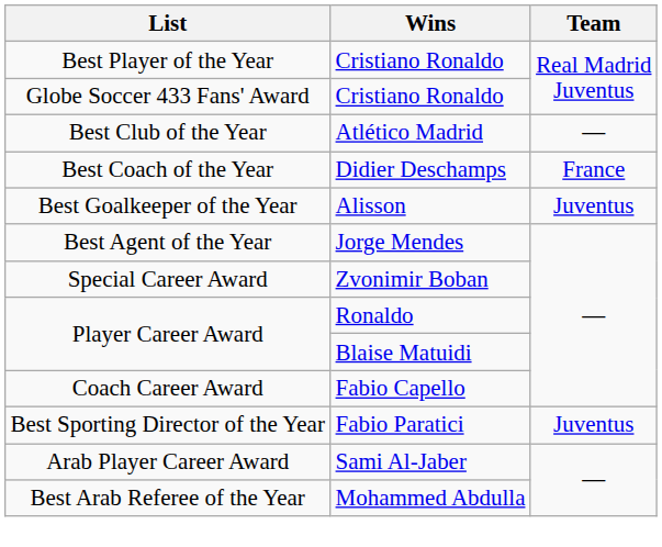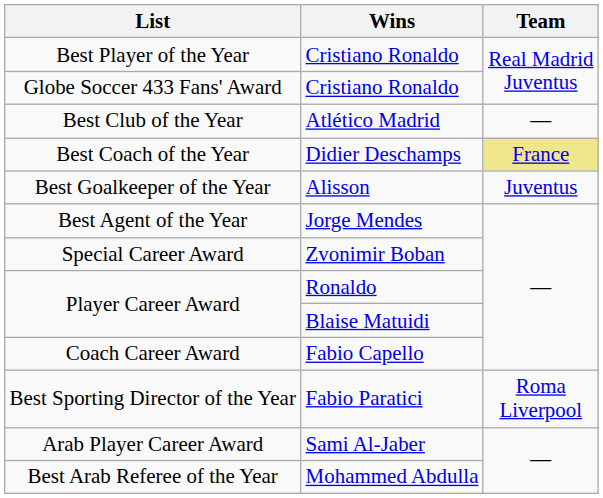 <table class="wikitable">
 <tr>
 <th>List</th>
 <th>Wins</th>
 <th>Team</th>
 </tr>
 <tr>
 <td rowspan="1" align="center">Best Player of the Year</td>
 <td align="left"> <a href='#'>Cristiano Ronaldo</a></td>
 <td rowspan="2" align="center"> <a href='#'>Real Madrid</a><br> <a href='#'>Juventus</a></td>
 </tr>
 <tr>
 <td rowspan="1" align="center">Globe Soccer 433 Fans' Award</td>
 <td align="left"> <a href='#'>Cristiano Ronaldo</a></td>
 </tr>
 <tr>
 <td rowspan="1" align="center">Best Club of the Year</td>
 <td align="left"> <a href='#'>Atlético Madrid</a></td>
 <td rowspan="1" align="center">—</td>
 </tr>
 <tr>
 <td rowspan="1" align="center">Best Coach of the Year</td>
 <td align="left"> <a href='#'>Didier Deschamps</a></td>
-<td rowspan="1" align="center"> <a href='#'>France</a></td>
+<td rowspan="1" align="center" style="background: khaki;"> <a href='#'>France</a></td>
 </tr>
 <tr>
 <td rowspan="1" align="center">Best Goalkeeper of the Year</td>
 <td align="left"> <a href='#'>Alisson</a></td>
 <td rowspan="1" align="center"> <a href='#'>Juventus</a></td>
 </tr>
 <tr>
 <td rowspan="1" align="center">Best Agent of the Year</td>
 <td align="left"> <a href='#'>Jorge Mendes</a></td>
 <td rowspan="5" align="center">—</td>
 </tr>
 <tr>
 <td rowspan="1" align="center">Special Career Award</td>
 <td align="left"> <a href='#'>Zvonimir Boban</a></td>
 </tr>
 <tr>
 <td rowspan="2" align="center">Player Career Award</td>
 <td align="left"> <a href='#'>Ronaldo</a></td>
 </tr>
 <tr>
 <td align="left"> <a href='#'>Blaise Matuidi</a></td>
 </tr>
 <tr>
 <td rowspan="1" align="center">Coach Career Award</td>
 <td align="left"> <a href='#'>Fabio Capello</a></td>
 </tr>
 <tr>
 <td rowspan="1" align="center">Best Sporting Director of the Year</td>
 <td align="left"> <a href='#'>Fabio Paratici</a></td>
-<td rowspan="1" align="center"> <a href='#'>Juventus</a></td>
+<td rowspan="1" align="center"> <a href='#'>Roma</a><br> <a href='#'>Liverpool</a></td>
 </tr>
 <tr>
 <td rowspan="1" align="center">Arab Player Career Award</td>
 <td align="left"> <a href='#'>Sami Al-Jaber</a></td>
 <td rowspan="2" align="center">—</td>
 </tr>
 <tr>
 <td rowspan="1" align="center">Best Arab Referee of the Year</td>
 <td align="left"> <a href='#'>Mohammed Abdulla</a></td>
 </tr>
 </table>
